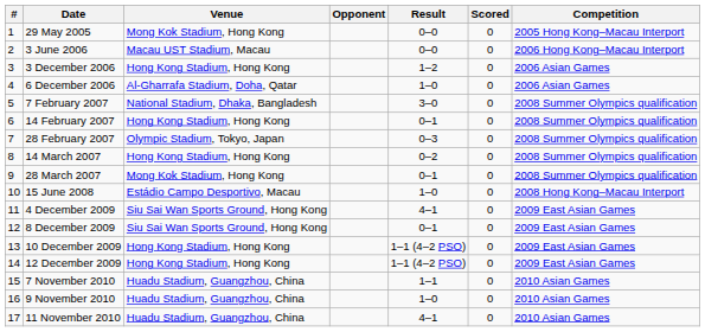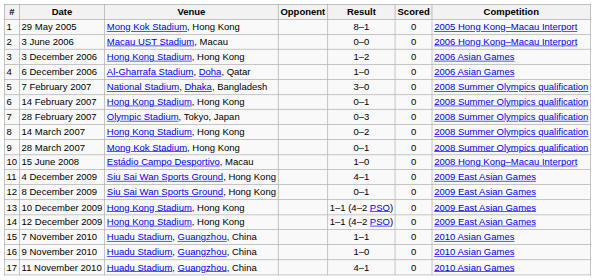 <table class="wikitable" style="font-size:90%; text-align: left;">
 <tr style="background: #CCCCCC; text-align: center;">
 <th>#</th>
 <th>Date</th>
 <th>Venue</th>
 <th>Opponent</th>
 <th>Result</th>
 <th>Scored</th>
 <th>Competition</th>
 </tr>
 <tr>
 <td>1</td>
 <td>29 May 2005</td>
 <td><a href='#'>Mong Kok Stadium</a>, Hong Kong</td>
 <td></td>
-<td align="center">0–0</td>
+<td align="center">8–1</td>
 <td align="center">0</td>
 <td><a href='#'>2005 Hong Kong–Macau Interport</a></td>
 </tr>
 <tr>
 <td>2</td>
 <td>3 June 2006</td>
 <td><a href='#'>Macau UST Stadium</a>, Macau</td>
 <td></td>
 <td align="center">0–0</td>
 <td align="center">0</td>
 <td><a href='#'>2006 Hong Kong–Macau Interport</a></td>
 </tr>
 <tr>
 <td>3</td>
 <td>3 December 2006</td>
 <td><a href='#'>Hong Kong Stadium</a>, Hong Kong</td>
 <td></td>
 <td align="center">1–2</td>
 <td align="center">0</td>
 <td><a href='#'>2006 Asian Games</a></td>
 </tr>
 <tr>
 <td>4</td>
 <td>6 December 2006</td>
 <td><a href='#'>Al-Gharrafa Stadium</a>, <a href='#'>Doha</a>, Qatar</td>
 <td></td>
 <td align="center">1–0</td>
 <td align="center">0</td>
 <td><a href='#'>2006 Asian Games</a></td>
 </tr>
 <tr>
 <td>5</td>
 <td>7 February 2007</td>
 <td><a href='#'>National Stadium</a>, <a href='#'>Dhaka</a>, Bangladesh</td>
 <td></td>
 <td align="center">3–0</td>
 <td align="center">0</td>
 <td><a href='#'>2008 Summer Olympics qualification</a></td>
 </tr>
 <tr>
 <td>6</td>
 <td>14 February 2007</td>
 <td><a href='#'>Hong Kong Stadium</a>, Hong Kong</td>
 <td></td>
 <td align="center">0–1</td>
 <td align="center">0</td>
 <td><a href='#'>2008 Summer Olympics qualification</a></td>
 </tr>
 <tr>
 <td>7</td>
 <td>28 February 2007</td>
 <td><a href='#'>Olympic Stadium</a>, Tokyo, Japan</td>
 <td></td>
 <td align="center">0–3</td>
 <td align="center">0</td>
 <td><a href='#'>2008 Summer Olympics qualification</a></td>
 </tr>
 <tr>
 <td>8</td>
 <td>14 March 2007</td>
 <td><a href='#'>Hong Kong Stadium</a>, Hong Kong</td>
 <td></td>
 <td align="center">0–2</td>
 <td align="center">0</td>
 <td><a href='#'>2008 Summer Olympics qualification</a></td>
 </tr>
 <tr>
 <td>9</td>
 <td>28 March 2007</td>
 <td><a href='#'>Mong Kok Stadium</a>, Hong Kong</td>
 <td></td>
 <td align="center">0–1</td>
 <td align="center">0</td>
 <td><a href='#'>2008 Summer Olympics qualification</a></td>
 </tr>
 <tr>
 <td>10</td>
 <td>15 June 2008</td>
 <td><a href='#'>Estádio Campo Desportivo</a>, Macau</td>
 <td></td>
 <td align="center">1–0</td>
 <td align="center">0</td>
 <td><a href='#'>2008 Hong Kong–Macau Interport</a></td>
 </tr>
 <tr>
 <td>11</td>
 <td>4 December 2009</td>
 <td><a href='#'>Siu Sai Wan Sports Ground</a>, Hong Kong</td>
 <td></td>
 <td align=center>4–1</td>
 <td align=center>0</td>
 <td><a href='#'>2009 East Asian Games</a></td>
 </tr>
 <tr>
 <td>12</td>
 <td>8 December 2009</td>
 <td><a href='#'>Siu Sai Wan Sports Ground</a>, Hong Kong</td>
 <td></td>
 <td align=center>0–1</td>
 <td align=center>0</td>
 <td><a href='#'>2009 East Asian Games</a></td>
 </tr>
 <tr>
 <td>13</td>
 <td>10 December 2009</td>
 <td><a href='#'>Hong Kong Stadium</a>, Hong Kong</td>
 <td></td>
 <td align=center>1–1 (4–2 <a href='#'>PSO</a>)</td>
 <td align=center>0</td>
 <td><a href='#'>2009 East Asian Games</a></td>
 </tr>
 <tr>
 <td>14</td>
 <td>12 December 2009</td>
 <td><a href='#'>Hong Kong Stadium</a>, Hong Kong</td>
 <td></td>
 <td align=center>1–1 (4–2 <a href='#'>PSO</a>)</td>
 <td align=center>0</td>
 <td><a href='#'>2009 East Asian Games</a></td>
 </tr>
 <tr>
 <td>15</td>
 <td>7 November 2010</td>
 <td><a href='#'>Huadu Stadium</a>, <a href='#'>Guangzhou</a>, China</td>
 <td></td>
 <td align=center>1–1</td>
 <td align=center>0</td>
 <td><a href='#'>2010 Asian Games</a></td>
 </tr>
 <tr>
 <td>16</td>
 <td>9 November 2010</td>
 <td><a href='#'>Huadu Stadium</a>, <a href='#'>Guangzhou</a>, China</td>
 <td></td>
 <td align=center>1–0</td>
 <td align=center>0</td>
 <td><a href='#'>2010 Asian Games</a></td>
 </tr>
 <tr>
 <td>17</td>
 <td>11 November 2010</td>
 <td><a href='#'>Huadu Stadium</a>, <a href='#'>Guangzhou</a>, China</td>
 <td></td>
 <td align=center>4–1</td>
 <td align=center>0</td>
 <td><a href='#'>2010 Asian Games</a></td>
 </tr>
 </table>
